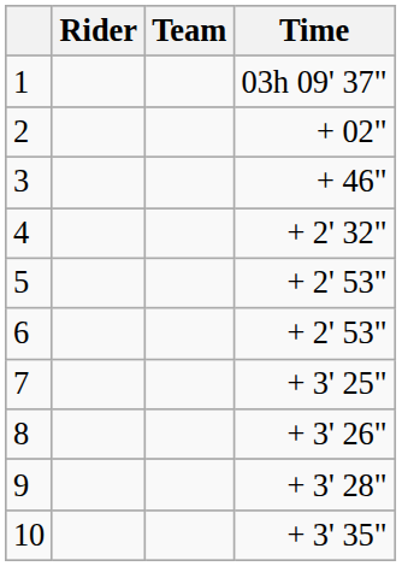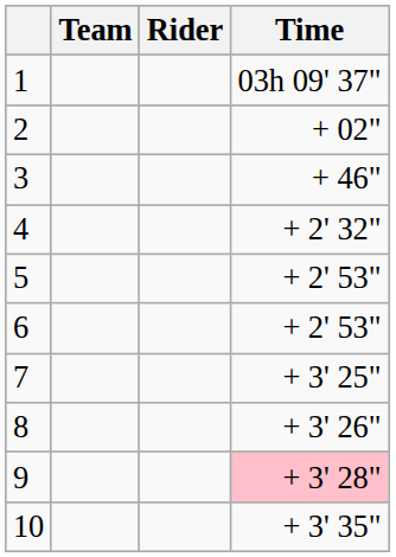 <table class=wikitable>
 <tr>
 <th></th>
+<th>Team</th>
 <th>Rider</th>
-<th>Team</th>
 <th>Time</th>
 </tr>
 <tr>
 <td>1</td>
+<td></td>
 <td> </td>
-<td></td>
 <td align="right">03h 09' 37"</td>
 </tr>
 <tr>
 <td>2</td>
 <td></td>
 <td></td>
 <td align="right">+ 02"</td>
 </tr>
 <tr>
 <td>3</td>
 <td></td>
 <td></td>
 <td align="right">+ 46"</td>
 </tr>
 <tr>
 <td>4</td>
+<td></td>
 <td> </td>
-<td></td>
 <td align="right">+ 2' 32"</td>
 </tr>
 <tr>
 <td>5</td>
 <td></td>
 <td></td>
 <td align="right">+ 2' 53"</td>
 </tr>
 <tr>
 <td>6</td>
 <td></td>
 <td></td>
 <td align="right">+ 2' 53"</td>
 </tr>
 <tr>
 <td>7</td>
 <td></td>
 <td></td>
 <td align="right">+ 3' 25"</td>
 </tr>
 <tr>
 <td>8</td>
 <td></td>
 <td></td>
 <td align="right">+ 3' 26"</td>
 </tr>
 <tr>
 <td>9</td>
 <td></td>
 <td></td>
-<td align="right">+ 3' 28"</td>
+<td align="right" style="background: pink;">+ 3' 28"</td>
 </tr>
 <tr>
 <td>10</td>
 <td></td>
 <td></td>
 <td align="right">+ 3' 35"</td>
 </tr>
 </table>
